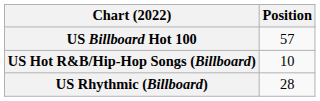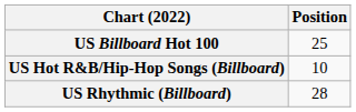 <table class="wikitable sortable plainrowheaders" style="text-align:center">
 <tr>
 <th scope="col">Chart (2022)</th>
 <th scope="col">Position</th>
 </tr>
 <tr>
 <th scope="row">US <em>Billboard</em> Hot 100</th>
-<td>57</td>
+<td>25</td>
 </tr>
 <tr>
 <th scope="row">US Hot R&B/Hip-Hop Songs (<em>Billboard</em>)</th>
 <td>10</td>
 </tr>
 <tr>
 <th scope="row">US Rhythmic (<em>Billboard</em>)</th>
 <td>28</td>
 </tr>
 </table>
